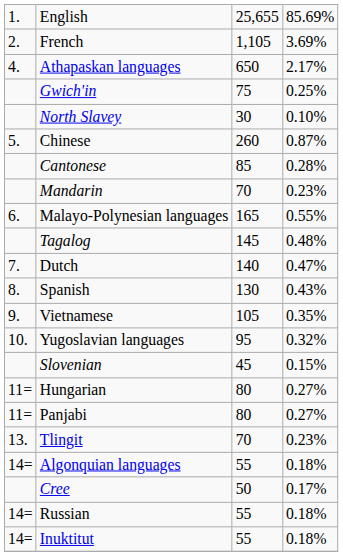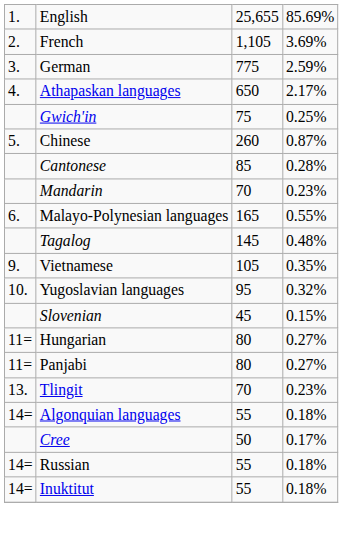 <table class="wikitable">
 <tr>
 <td>1.</td>
 <td>English</td>
 <td>25,655</td>
 <td>85.69%</td>
 </tr>
 <tr>
 <td>2.</td>
 <td>French</td>
 <td>1,105</td>
 <td>3.69%</td>
 </tr>
 <tr>
+<td>3.</td>
+<td>German</td>
+<td>775</td>
+<td>2.59%</td>
+</tr>
+<tr>
 <td>4.</td>
 <td><a href='#'>Athapaskan languages</a></td>
 <td>650</td>
 <td>2.17%</td>
 </tr>
 <tr>
 <td></td>
 <td><em><a href='#'>Gwich'in</a></em></td>
 <td>75</td>
 <td>0.25%</td>
-</tr>
-<tr>
-<td></td>
-<td><em><a href='#'>North Slavey</a></em></td>
-<td>30</td>
-<td>0.10%</td>
 </tr>
 <tr>
 <td>5.</td>
 <td>Chinese</td>
 <td>260</td>
 <td>0.87%</td>
 </tr>
 <tr>
 <td></td>
 <td><em>Cantonese</em></td>
 <td>85</td>
 <td>0.28%</td>
 </tr>
 <tr>
 <td></td>
 <td><em>Mandarin</em></td>
 <td>70</td>
 <td>0.23%</td>
 </tr>
 <tr>
 <td>6.</td>
 <td>Malayo-Polynesian languages</td>
 <td>165</td>
 <td>0.55%</td>
 </tr>
 <tr>
 <td></td>
 <td><em>Tagalog</em></td>
 <td>145</td>
 <td>0.48%</td>
-</tr>
-<tr>
-<td>7.</td>
-<td>Dutch</td>
-<td>140</td>
-<td>0.47%</td>
-</tr>
-<tr>
-<td>8.</td>
-<td>Spanish</td>
-<td>130</td>
-<td>0.43%</td>
 </tr>
 <tr>
 <td>9.</td>
 <td>Vietnamese</td>
 <td>105</td>
 <td>0.35%</td>
 </tr>
 <tr>
 <td>10.</td>
 <td>Yugoslavian languages</td>
 <td>95</td>
 <td>0.32%</td>
 </tr>
 <tr>
 <td></td>
 <td><em>Slovenian</em></td>
 <td>45</td>
 <td>0.15%</td>
 </tr>
 <tr>
 <td>11=</td>
 <td>Hungarian</td>
 <td>80</td>
 <td>0.27%</td>
 </tr>
 <tr>
 <td>11=</td>
 <td>Panjabi</td>
 <td>80</td>
 <td>0.27%</td>
 </tr>
 <tr>
 <td>13.</td>
 <td><a href='#'>Tlingit</a></td>
 <td>70</td>
 <td>0.23%</td>
 </tr>
 <tr>
 <td>14=</td>
 <td><a href='#'>Algonquian languages</a></td>
 <td>55</td>
 <td>0.18%</td>
 </tr>
 <tr>
 <td></td>
 <td><em><a href='#'>Cree</a></em></td>
 <td>50</td>
 <td>0.17%</td>
 </tr>
 <tr>
 <td>14=</td>
 <td>Russian</td>
 <td>55</td>
 <td>0.18%</td>
 </tr>
 <tr>
 <td>14=</td>
 <td><a href='#'>Inuktitut</a></td>
 <td>55</td>
 <td>0.18%</td>
 </tr>
 <tr>
 </tr>
 </table>
